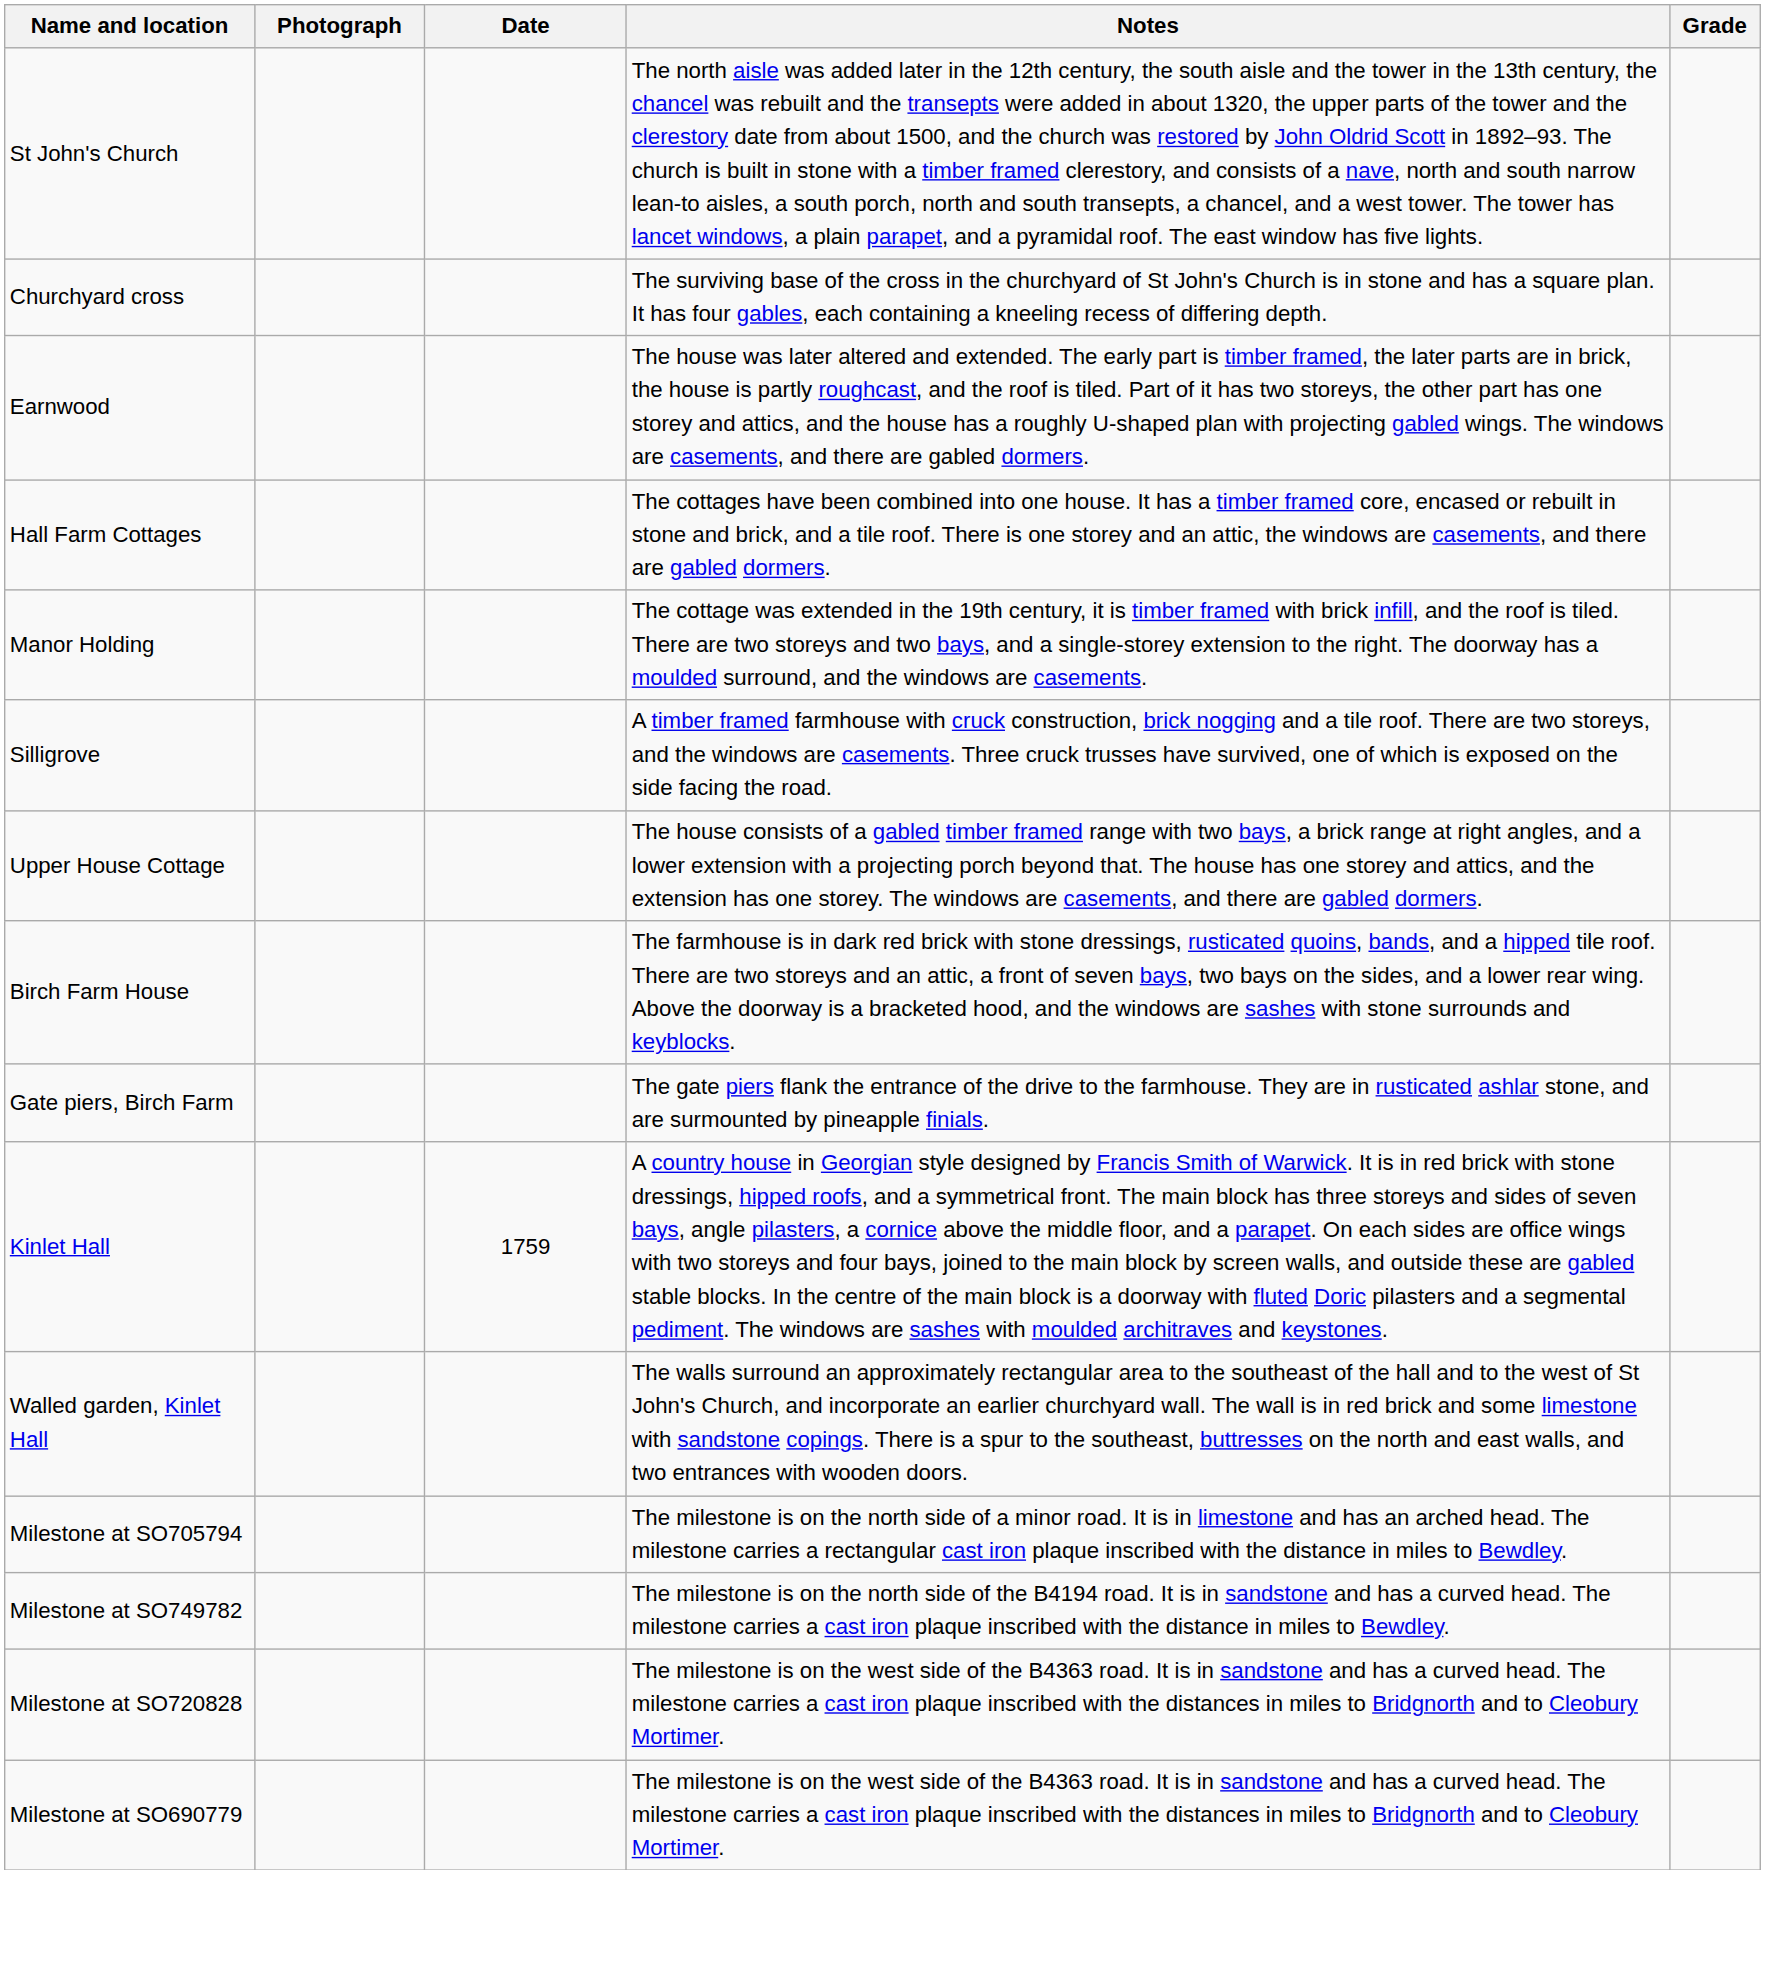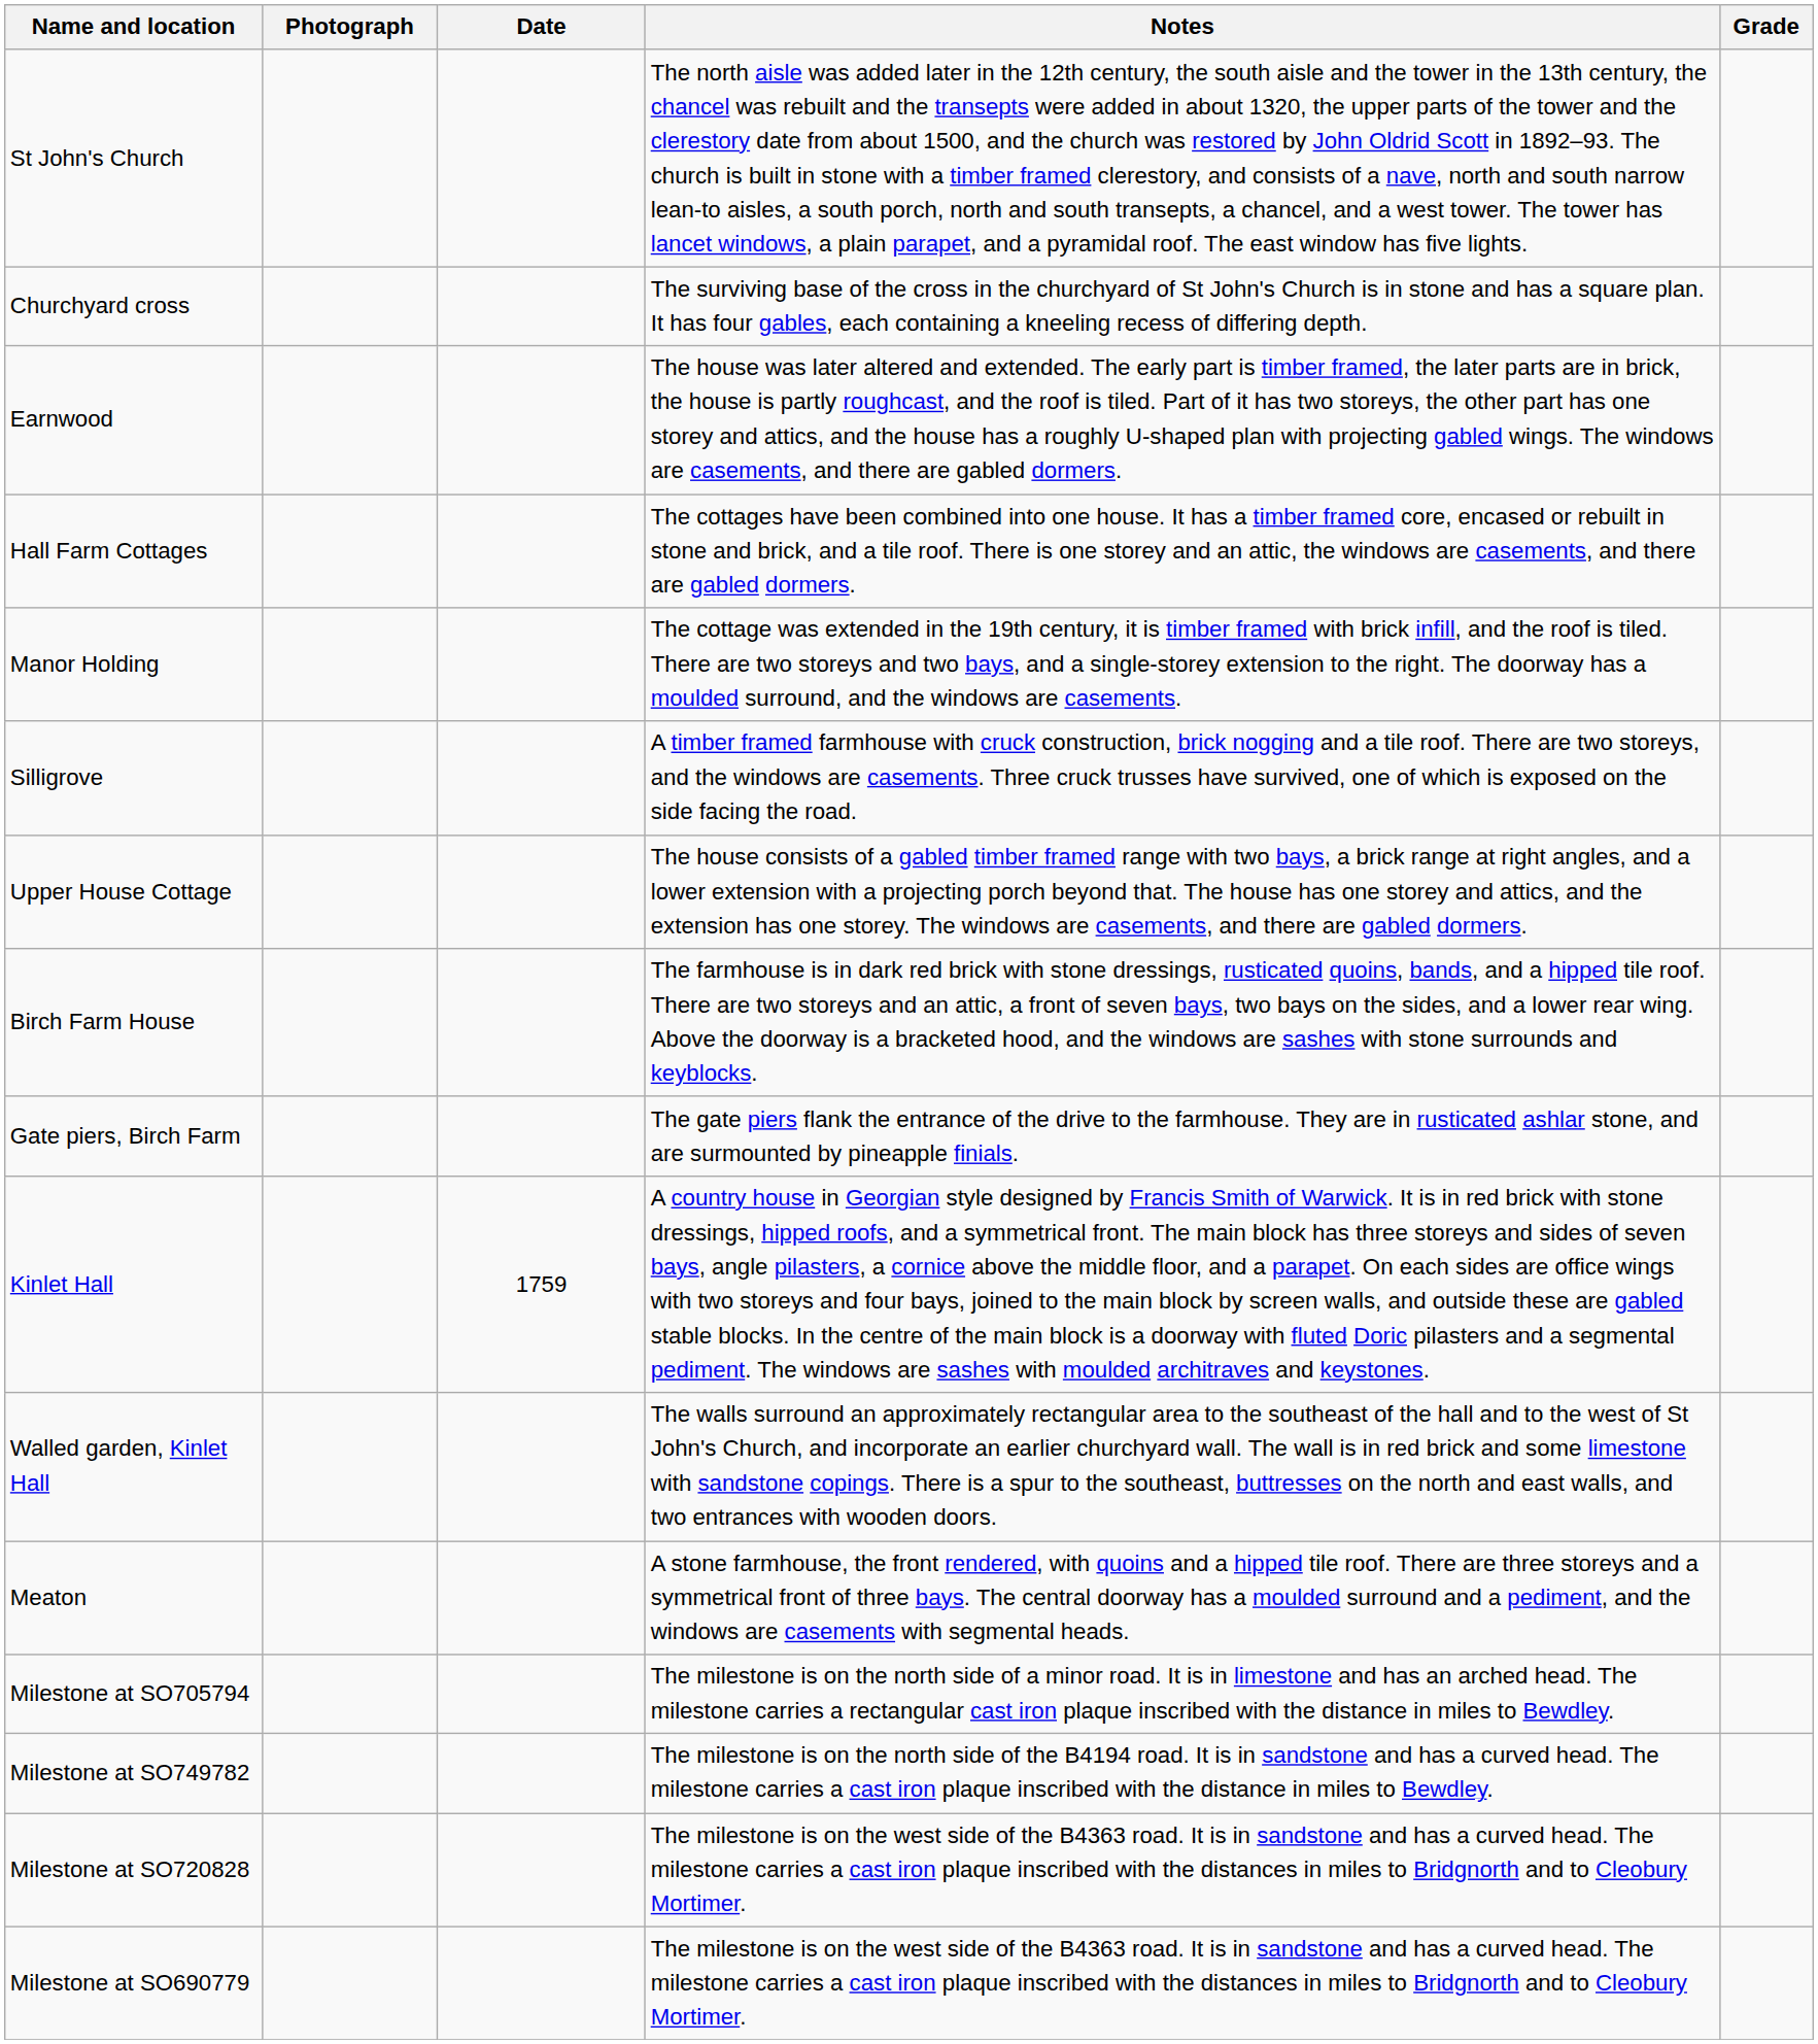 <table class="wikitable sortable plainrowheaders" style="width:100%; border:0; text-align:left; line-height:150%;">
 <tr>
 <th scope="col"  style="width:150px">Name and location</th>
 <th scope="col"  style="width:100px" class="unsortable">Photograph</th>
 <th scope="col"  style="width:120px">Date</th>
 <th scope="col"  style="width:650px" class="unsortable">Notes</th>
 <th scope="col"  style="width:50px">Grade</th>
 </tr>
 <tr>
 <td>St John's Church<br><small></small></td>
 <td></td>
 <td align="center"></td>
 <td>The north <a href='#'>aisle</a> was added later in the 12th century, the south aisle and the tower in the 13th century, the <a href='#'>chancel</a> was rebuilt and the <a href='#'>transepts</a> were added in about 1320, the upper parts of the tower and the <a href='#'>clerestory</a> date from about 1500, and the church was <a href='#'>restored</a> by <a href='#'>John Oldrid Scott</a> in 1892–93.  The church is built in stone with a <a href='#'>timber framed</a> clerestory, and consists of a <a href='#'>nave</a>, north and south narrow lean-to aisles, a south porch, north and south transepts, a chancel, and a west tower.  The tower has <a href='#'>lancet windows</a>, a plain <a href='#'>parapet</a>, and a pyramidal roof.  The east window has five lights.</td>
 <td align="center" ></td>
 </tr>
 <tr>
 <td>Churchyard cross<br><small></small></td>
 <td></td>
 <td align="center"></td>
 <td>The surviving base of the cross in the churchyard of St John's Church is in stone and has a square plan.  It has four <a href='#'>gables</a>, each containing a kneeling recess of differing depth.</td>
 <td align="center" ></td>
 </tr>
 <tr>
 <td>Earnwood<br><small></small></td>
 <td></td>
 <td align="center"></td>
 <td>The house was later altered and extended.  The early part is <a href='#'>timber framed</a>, the later parts are in brick, the house is partly <a href='#'>roughcast</a>, and the roof is tiled.  Part of it has two storeys, the other part has one storey and attics, and the house has a roughly U-shaped plan with projecting <a href='#'>gabled</a> wings.  The windows are <a href='#'>casements</a>, and there are gabled <a href='#'>dormers</a>.</td>
 <td align="center" ></td>
 </tr>
 <tr>
 <td>Hall Farm Cottages<br><small></small></td>
 <td></td>
 <td align="center"></td>
 <td>The cottages have been combined into one house.  It has a <a href='#'>timber framed</a> core, encased or rebuilt in stone and brick, and a tile roof.  There is one storey and an attic, the windows are <a href='#'>casements</a>, and there are <a href='#'>gabled</a> <a href='#'>dormers</a>.</td>
 <td align="center" ></td>
 </tr>
 <tr>
 <td>Manor Holding<br><small></small></td>
 <td></td>
 <td align="center"></td>
 <td>The cottage was extended in the 19th century, it is <a href='#'>timber framed</a> with brick <a href='#'>infill</a>, and the roof is tiled.  There are two storeys and two <a href='#'>bays</a>, and a single-storey extension to the right.  The doorway has a <a href='#'>moulded</a> surround, and the windows are <a href='#'>casements</a>.</td>
 <td align="center" ></td>
 </tr>
 <tr>
 <td>Silligrove<br><small></small></td>
 <td></td>
 <td align="center"></td>
 <td>A <a href='#'>timber framed</a> farmhouse with <a href='#'>cruck</a> construction, <a href='#'>brick nogging</a> and a tile roof.  There are two storeys, and the windows are <a href='#'>casements</a>.  Three cruck trusses have survived, one of which is exposed on the side facing the road.</td>
 <td align="center" ></td>
 </tr>
 <tr>
 <td>Upper House Cottage<br><small></small></td>
 <td></td>
 <td align="center"></td>
 <td>The house consists of a <a href='#'>gabled</a> <a href='#'>timber framed</a> range with two <a href='#'>bays</a>, a brick range at right angles, and a lower extension with a projecting porch beyond that.  The house has one storey and attics, and the extension has one storey.  The windows are <a href='#'>casements</a>, and there are <a href='#'>gabled</a> <a href='#'>dormers</a>.</td>
 <td align="center" ></td>
 </tr>
 <tr>
 <td>Birch Farm House<br><small></small></td>
 <td></td>
 <td align="center"></td>
 <td>The farmhouse is in dark red brick with stone dressings, <a href='#'>rusticated</a> <a href='#'>quoins</a>, <a href='#'>bands</a>, and a <a href='#'>hipped</a> tile roof.  There are two storeys and an attic, a front of seven <a href='#'>bays</a>, two bays on the sides, and a lower rear wing.  Above the doorway is a bracketed hood, and the windows are <a href='#'>sashes</a> with stone surrounds and <a href='#'>keyblocks</a>.</td>
 <td align="center" ></td>
 </tr>
 <tr>
 <td>Gate piers, Birch Farm<br><small></small></td>
 <td></td>
 <td align="center"></td>
 <td>The gate <a href='#'>piers</a> flank the entrance of the drive to the farmhouse.  They are in <a href='#'>rusticated</a> <a href='#'>ashlar</a> stone, and are surmounted by pineapple <a href='#'>finials</a>.</td>
 <td align="center" ></td>
 </tr>
 <tr>
 <td><a href='#'>Kinlet Hall</a><br><small></small></td>
 <td></td>
 <td align="center">1759</td>
 <td>A <a href='#'>country house</a> in <a href='#'>Georgian</a> style designed by <a href='#'>Francis Smith of Warwick</a>.  It is in red brick with stone dressings, <a href='#'>hipped roofs</a>, and a symmetrical front.  The main block has three storeys and sides of seven <a href='#'>bays</a>, angle <a href='#'>pilasters</a>, a <a href='#'>cornice</a> above the middle floor, and a <a href='#'>parapet</a>.  On each sides are office wings with two storeys and four bays, joined to the main block by screen walls, and outside these are <a href='#'>gabled</a> stable blocks.  In the centre of the main block is a doorway with <a href='#'>fluted</a> <a href='#'>Doric</a> pilasters and a segmental <a href='#'>pediment</a>.  The windows are <a href='#'>sashes</a> with <a href='#'>moulded</a> <a href='#'>architraves</a> and <a href='#'>keystones</a>.</td>
 <td align="center" ></td>
 </tr>
 <tr>
 <td>Walled garden, <a href='#'>Kinlet Hall</a><br><small></small></td>
 <td></td>
 <td align="center"></td>
 <td>The walls surround an approximately rectangular area to the southeast of the hall and to the west of St John's Church, and incorporate an earlier churchyard wall.  The wall is in red brick and some <a href='#'>limestone</a> with <a href='#'>sandstone</a> <a href='#'>copings</a>.  There is a spur to the southeast, <a href='#'>buttresses</a> on the north and east walls, and two entrances with wooden doors.</td>
 <td align="center" ></td>
 </tr>
 <tr>
+<td>Meaton<br><small></small></td>
+<td></td>
+<td align="center"></td>
+<td>A stone farmhouse, the front <a href='#'>rendered</a>, with <a href='#'>quoins</a> and a <a href='#'>hipped</a> tile roof.  There are three storeys and a symmetrical front of three <a href='#'>bays</a>.  The central doorway has a <a href='#'>moulded</a> surround and a <a href='#'>pediment</a>, and the windows are <a href='#'>casements</a> with segmental heads.</td>
+<td align="center" ></td>
+</tr>
+<tr>
 <td>Milestone at SO705794<br><small></small></td>
 <td></td>
 <td align="center"></td>
 <td>The milestone is on the north side of a minor road.  It is in <a href='#'>limestone</a> and has an arched head.  The milestone carries a rectangular <a href='#'>cast iron</a> plaque inscribed with the distance in miles to <a href='#'>Bewdley</a>.</td>
 <td align="center" ></td>
 </tr>
 <tr>
 <td>Milestone at SO749782<br><small></small></td>
 <td></td>
 <td align="center"></td>
 <td>The milestone is on the north side of the B4194 road.  It is in <a href='#'>sandstone</a> and has a curved head.  The milestone carries a <a href='#'>cast iron</a> plaque inscribed with the distance in miles to <a href='#'>Bewdley</a>.</td>
 <td align="center" ></td>
 </tr>
 <tr>
 <td>Milestone at SO720828<br><small></small></td>
 <td></td>
 <td align="center"></td>
 <td>The milestone is on the west side of the B4363 road.  It is in <a href='#'>sandstone</a> and has a curved head.  The milestone carries a <a href='#'>cast iron</a> plaque inscribed with the distances in miles to <a href='#'>Bridgnorth</a> and to <a href='#'>Cleobury Mortimer</a>.</td>
 <td align="center" ></td>
 </tr>
 <tr>
 <td>Milestone at SO690779<br><small></small></td>
 <td></td>
 <td align="center"></td>
 <td>The milestone is on the west side of the B4363 road.  It is in <a href='#'>sandstone</a> and has a curved head.  The milestone carries a <a href='#'>cast iron</a> plaque inscribed with the distances in miles to <a href='#'>Bridgnorth</a> and to <a href='#'>Cleobury Mortimer</a>.</td>
 <td align="center" ></td>
 </tr>
 <tr>
 </tr>
 </table>
